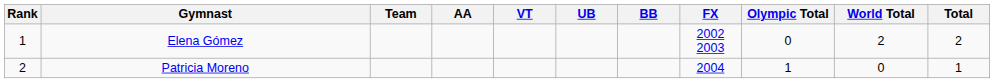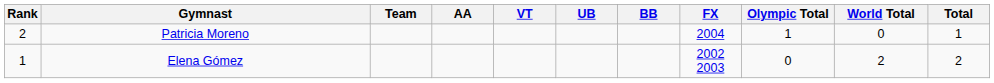 <table class="wikitable sortable" width=100% style="text-align:center;">
 <tr>
 <th style="width:1.8em;">Rank</th>
 <th class=unsortable>Gymnast</th>
 <th style="width:4.5em;">Team</th>
 <th style="width:4.5em;">AA</th>
 <th style="width:4.5em;"><a href='#'>VT</a></th>
 <th style="width:4.5em;"><a href='#'>UB</a></th>
 <th style="width:4.5em;"><a href='#'>BB</a></th>
 <th style="width:4.5em;"><a href='#'>FX</a></th>
 <th style="width:7.0em;"><a href='#'>Olympic</a> Total</th>
 <th style="width:7.0em;"><a href='#'>World</a> Total</th>
 <th style="width:4.5em;">Total</th>
 </tr>
 <tr>
+<td>2</td>
+<td><a href='#'>Patricia Moreno</a></td>
+<td></td>
+<td></td>
+<td></td>
+<td></td>
+<td></td>
+<td> <a href='#'>2004</a></td>
+<td>1</td>
+<td>0</td>
+<td>1</td>
+</tr>
+<tr>
 <td>1</td>
 <td><a href='#'>Elena Gómez</a></td>
 <td></td>
 <td></td>
 <td></td>
 <td></td>
 <td></td>
 <td> <a href='#'>2002</a><br> <a href='#'>2003</a></td>
 <td>0</td>
 <td>2</td>
 <td>2</td>
 </tr>
-<tr>
-<td>2</td>
-<td><a href='#'>Patricia Moreno</a></td>
-<td></td>
-<td></td>
-<td></td>
-<td></td>
-<td></td>
-<td> <a href='#'>2004</a></td>
-<td>1</td>
-<td>0</td>
-<td>1</td>
-</tr>
 </table>
